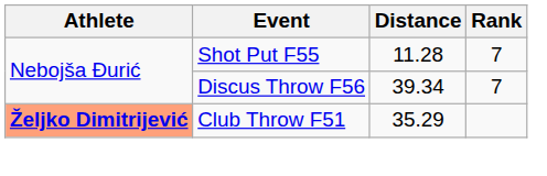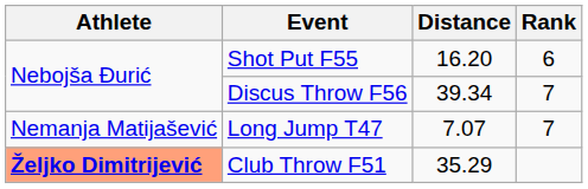 <table class="wikitable">
 <tr>
 <th>Athlete</th>
 <th>Event</th>
 <th>Distance</th>
 <th>Rank</th>
 </tr>
 <tr>
 <td rowspan=2><a href='#'>Nebojša Đurić</a></td>
 <td><a href='#'>Shot Put F55</a></td>
-<td align=center>11.28</td>
-<td align=center>7</td>
+<td align=center>16.20</td>
+<td align=center>6</td>
 </tr>
 <tr>
 <td><a href='#'>Discus Throw F56</a></td>
 <td align=center>39.34 </td>
+<td align=center>7</td>
+</tr>
+<tr>
+<td><a href='#'>Nemanja Matijašević</a></td>
+<td><a href='#'>Long Jump T47</a></td>
+<td align=center>7.07 </td>
 <td align=center>7</td>
 </tr>
 <tr>
 <td style="background: lightsalmon;"><strong><a href='#'>Željko Dimitrijević</a></strong></td>
 <td><a href='#'>Club Throw F51</a></td>
 <td align=center>35.29 </td>
 <td align=center></td>
 </tr>
 </table>
